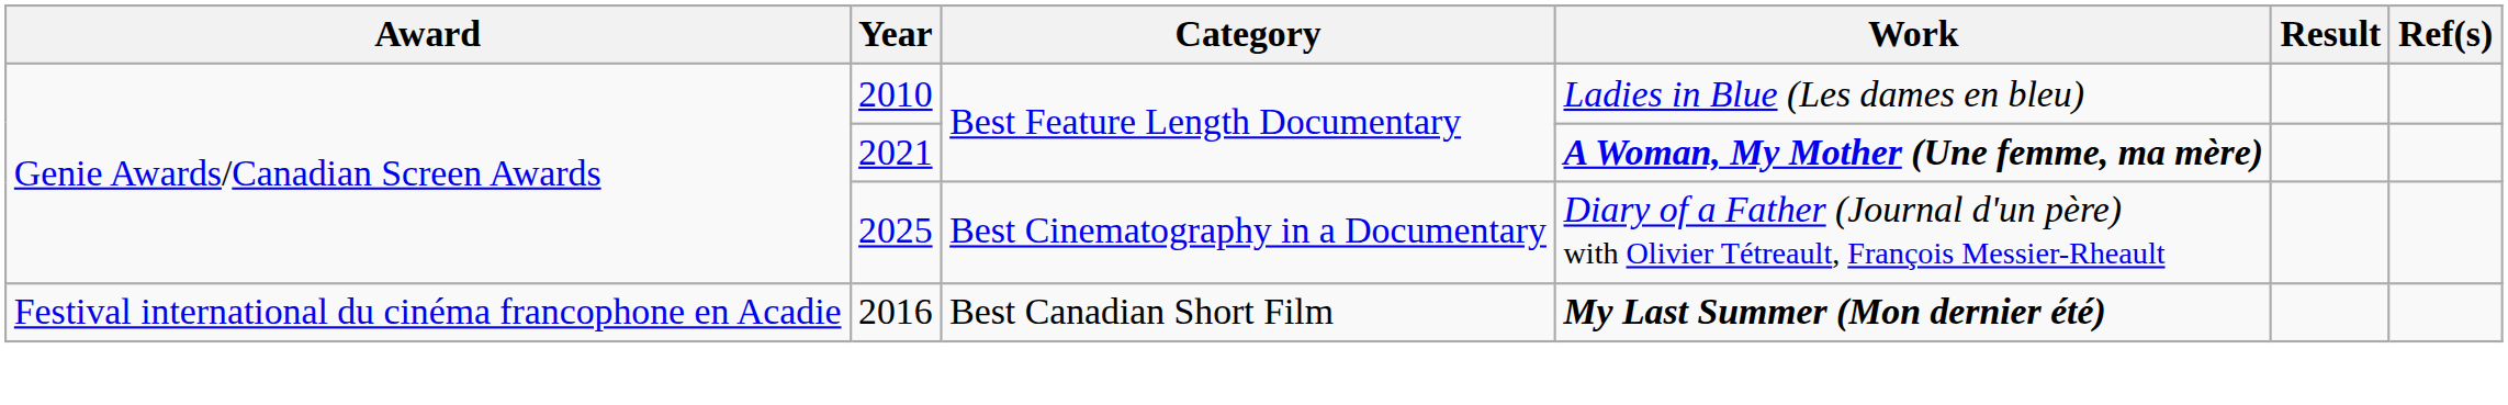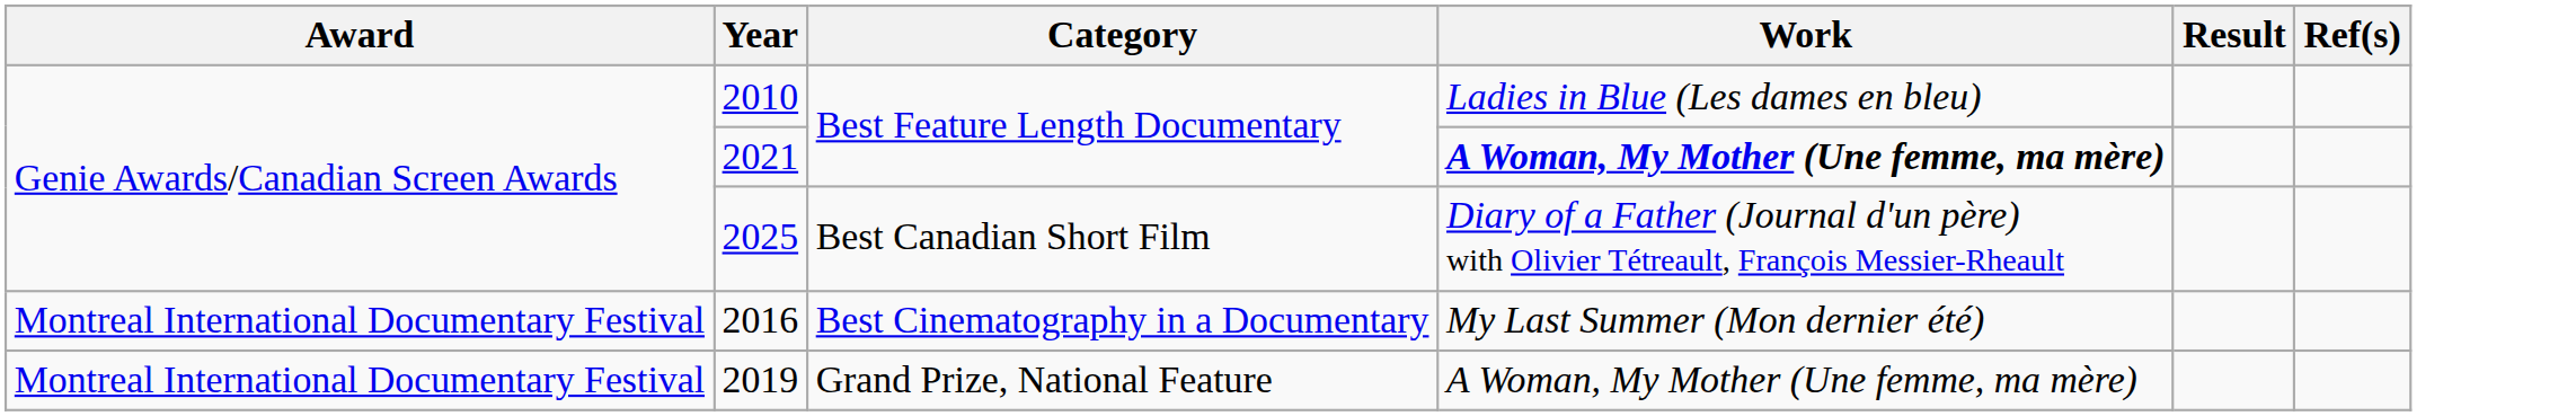 <table class="wikitable plainrowheaders sortable">
 <tr>
 <th>Award</th>
 <th>Year</th>
 <th>Category</th>
 <th>Work</th>
 <th>Result</th>
 <th>Ref(s)</th>
 </tr>
 <tr>
 <td rowspan=3><a href='#'>Genie Awards</a>/<a href='#'>Canadian Screen Awards</a></td>
 <td><a href='#'>2010</a></td>
 <td rowspan=2><a href='#'>Best Feature Length Documentary</a></td>
 <td><em><a href='#'>Ladies in Blue</a> (Les dames en bleu)</em></td>
 <td></td>
 <td></td>
 </tr>
 <tr>
 <td><a href='#'>2021</a></td>
 <td><strong><em><a href='#'>A Woman, My Mother</a> (Une femme, ma mère)</em></strong></td>
 <td></td>
 <td></td>
 </tr>
 <tr>
 <td><a href='#'>2025</a></td>
-<td><a href='#'>Best Cinematography in a Documentary</a></td>
+<td>Best Canadian Short Film</td>
 <td><em><a href='#'>Diary of a Father</a> (Journal d'un père)</em><br><small>with <a href='#'>Olivier Tétreault</a>, <a href='#'>François Messier-Rheault</a></small></td>
 <td></td>
 <td></td>
 </tr>
 <tr>
-<td><a href='#'>Festival international du cinéma francophone en Acadie</a></td>
+<td><a href='#'>Montreal International Documentary Festival</a></td>
 <td>2016</td>
-<td>Best Canadian Short Film</td>
-<td><strong><em>My Last Summer (Mon dernier été)</em></strong></td>
+<td><a href='#'>Best Cinematography in a Documentary</a></td>
+<td><em>My Last Summer (Mon dernier été)</em></td>
+<td></td>
+<td></td>
+</tr>
+<tr>
+<td><a href='#'>Montreal International Documentary Festival</a></td>
+<td>2019</td>
+<td>Grand Prize, National Feature</td>
+<td><em>A Woman, My Mother (Une femme, ma mère)</em></td>
 <td></td>
 <td></td>
 </tr>
 </table>
